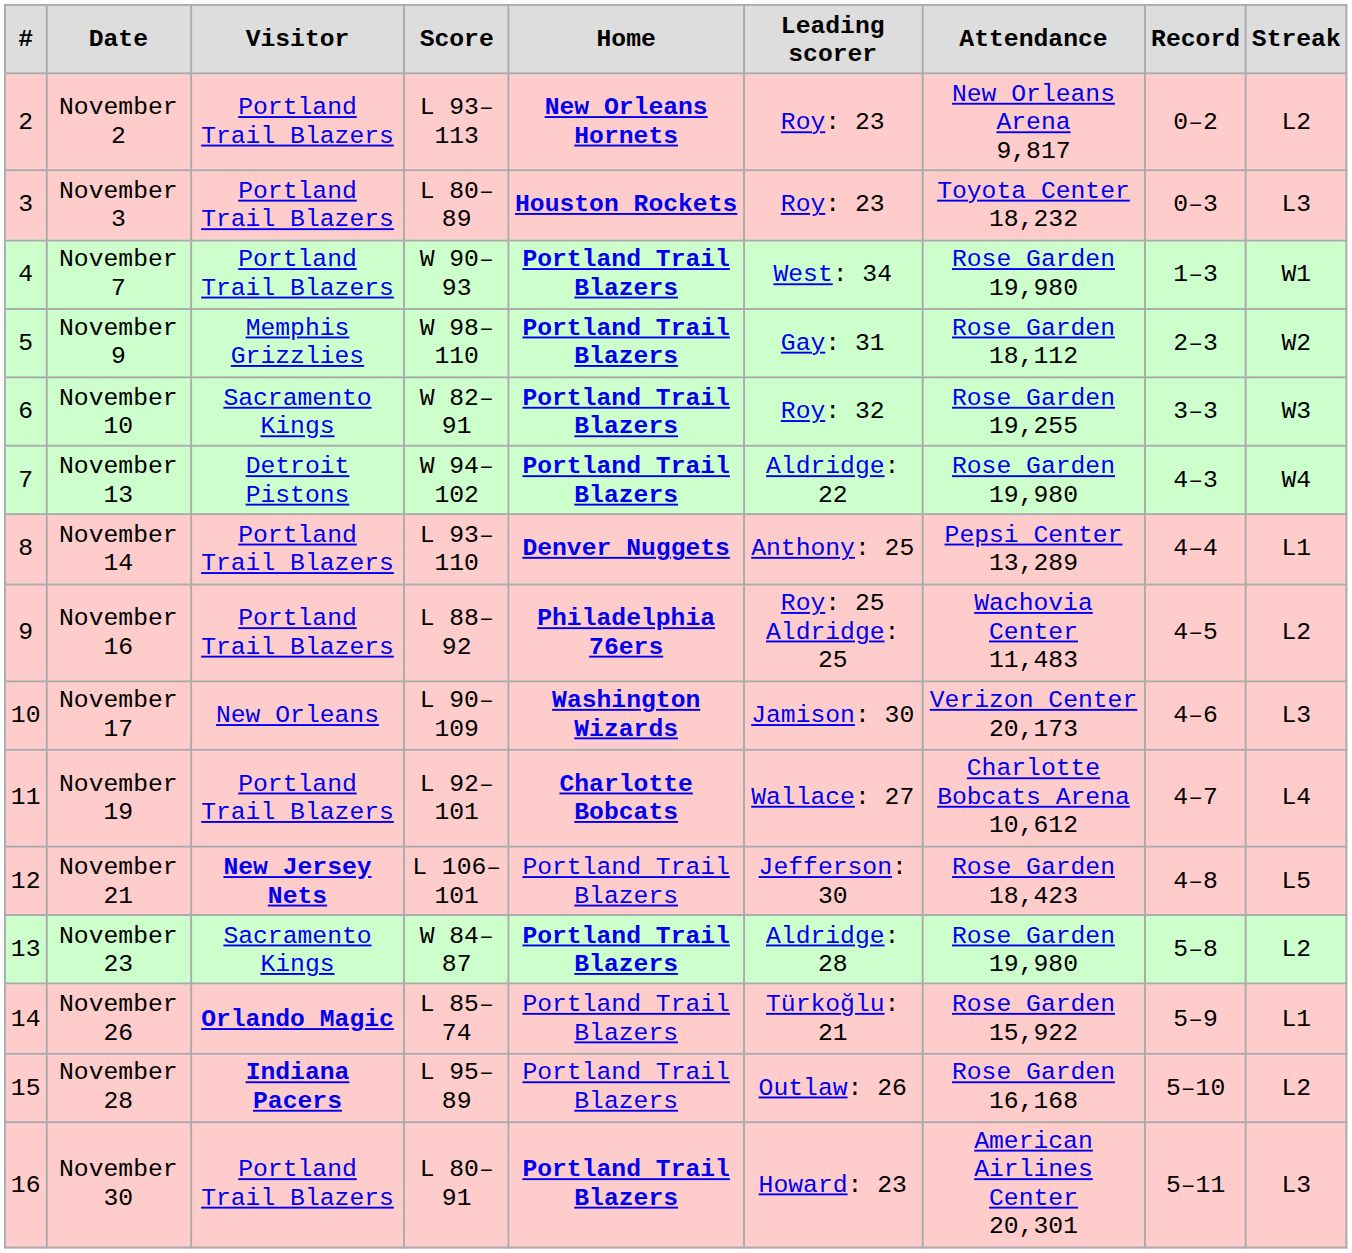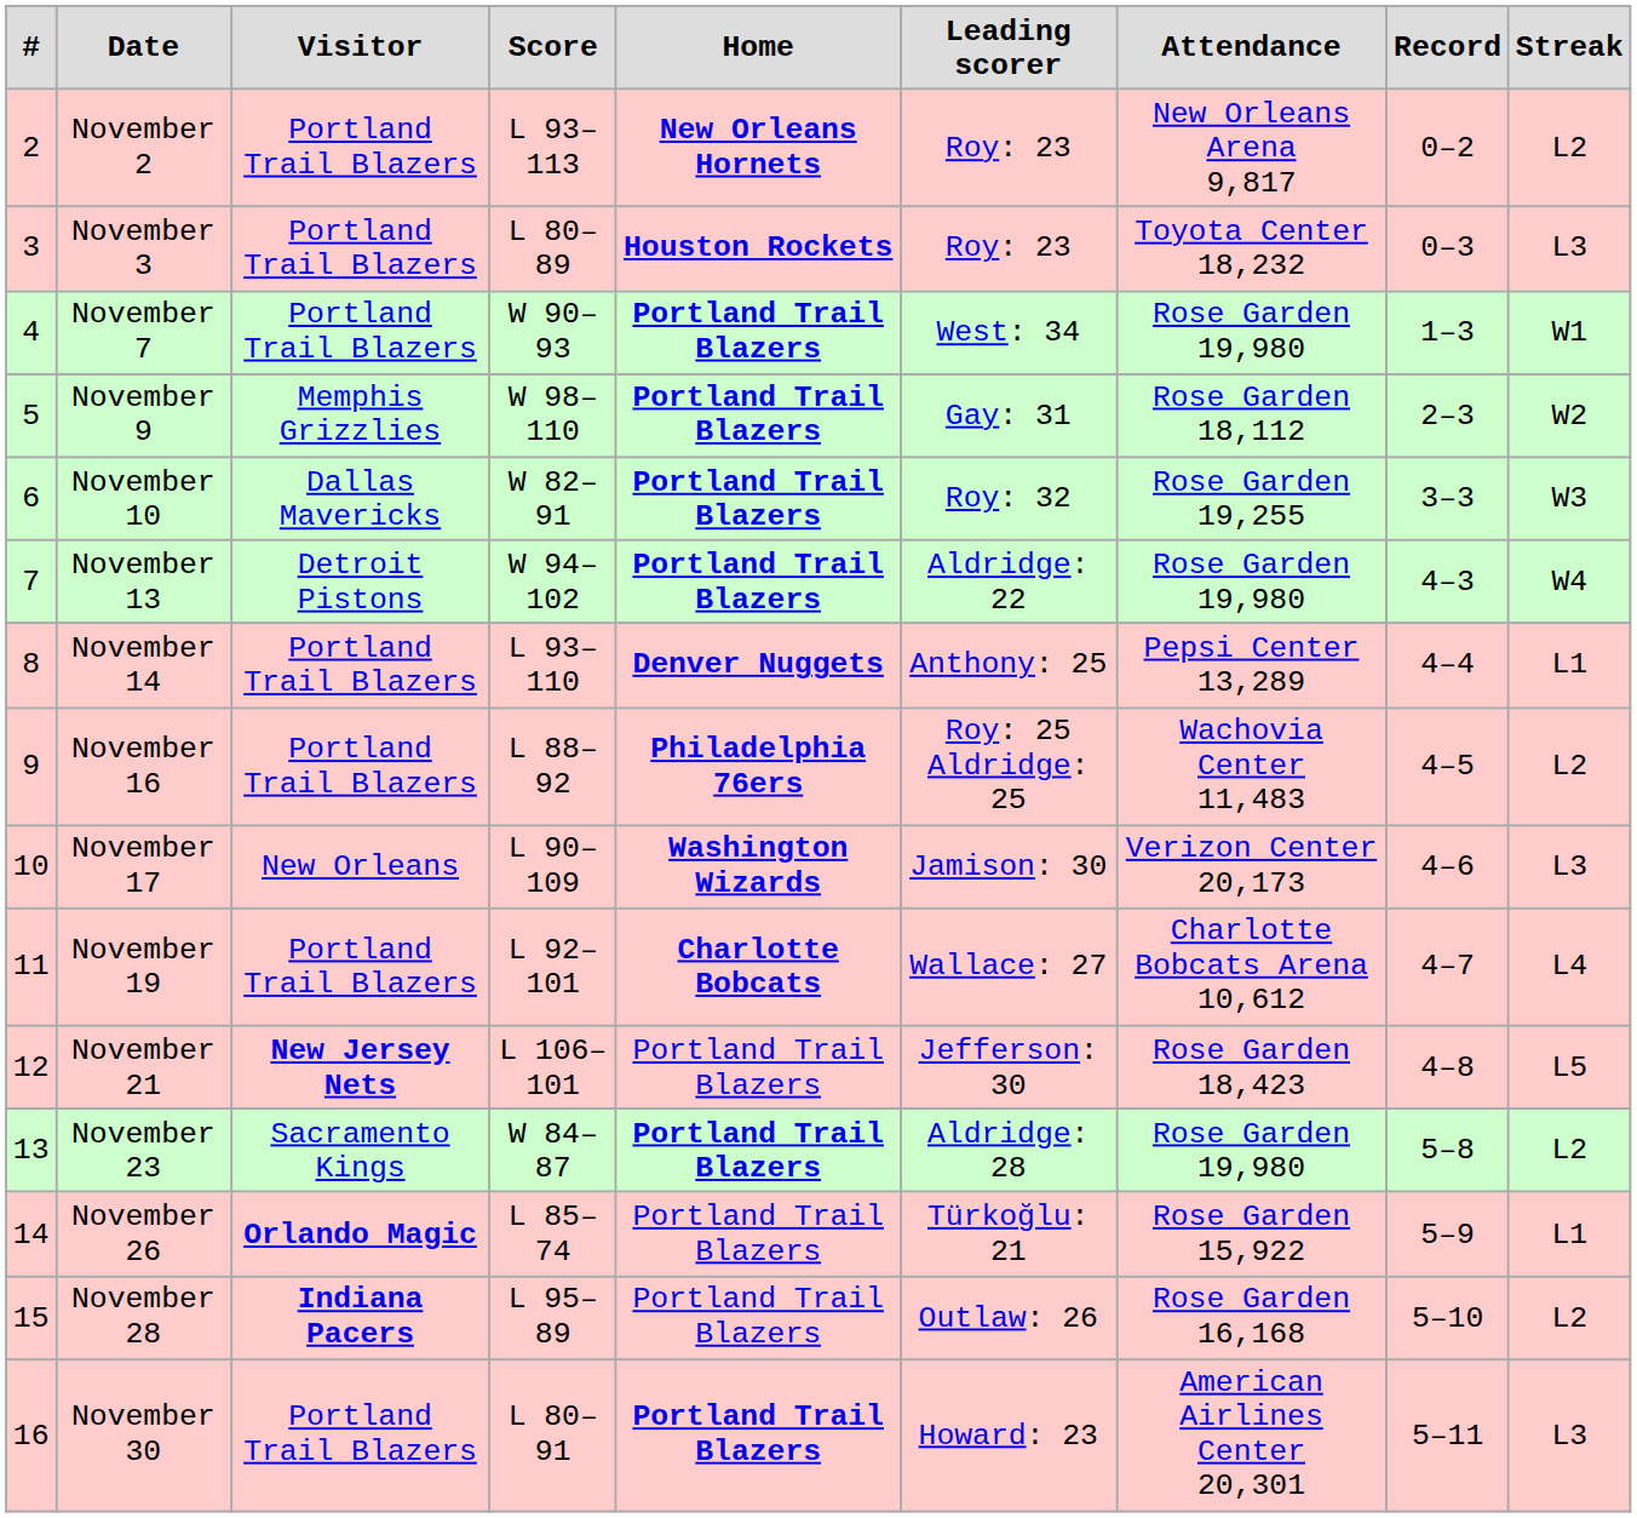 <table class="wikitable" width="80%">
 <tr align="center"  bgcolor="#dddddd">
 <td><strong>#</strong></td>
 <td><strong>Date</strong></td>
 <td><strong>Visitor</strong></td>
 <td><strong>Score</strong></td>
 <td><strong>Home</strong></td>
 <td><strong>Leading scorer</strong></td>
 <td><strong>Attendance</strong></td>
 <td><strong>Record</strong></td>
 <td><strong>Streak</strong></td>
 </tr>
 <tr align="center" bgcolor="#ffcccc">
 <td>2</td>
 <td>November 2</td>
 <td><a href='#'>Portland Trail Blazers</a></td>
 <td>L 93–113</td>
 <td><strong><a href='#'>New Orleans Hornets</a></strong></td>
 <td><a href='#'>Roy</a>: 23</td>
 <td><a href='#'>New Orleans Arena</a><br>9,817</td>
 <td>0–2</td>
 <td>L2</td>
 </tr>
 <tr align="center" bgcolor="#ffcccc">
 <td>3</td>
 <td>November 3</td>
 <td><a href='#'>Portland Trail Blazers</a></td>
 <td>L 80–89</td>
 <td><strong><a href='#'>Houston Rockets</a></strong></td>
 <td><a href='#'>Roy</a>: 23</td>
 <td><a href='#'>Toyota Center</a><br>18,232</td>
 <td>0–3</td>
 <td>L3</td>
 </tr>
 <tr align="center" bgcolor="#ccffcc">
 <td>4</td>
 <td>November 7</td>
 <td><a href='#'>Portland Trail Blazers</a></td>
 <td>W 90–93</td>
 <td><strong><a href='#'>Portland Trail Blazers</a></strong></td>
 <td><a href='#'>West</a>: 34</td>
 <td><a href='#'>Rose Garden</a><br>19,980</td>
 <td>1–3</td>
 <td>W1</td>
 </tr>
 <tr align="center" bgcolor="#ccffcc">
 <td>5</td>
 <td>November 9</td>
 <td><a href='#'>Memphis Grizzlies</a></td>
 <td>W 98–110</td>
 <td><strong><a href='#'>Portland Trail Blazers</a></strong></td>
 <td><a href='#'>Gay</a>: 31</td>
 <td><a href='#'>Rose Garden</a><br>18,112</td>
 <td>2–3</td>
 <td>W2</td>
 </tr>
 <tr align="center" bgcolor="#ccffcc">
 <td>6</td>
 <td>November 10</td>
-<td><a href='#'>Sacramento Kings</a></td>
+<td><a href='#'>Dallas Mavericks</a></td>
 <td>W 82–91</td>
 <td><strong><a href='#'>Portland Trail Blazers</a></strong></td>
 <td><a href='#'>Roy</a>: 32</td>
 <td><a href='#'>Rose Garden</a><br>19,255</td>
 <td>3–3</td>
 <td>W3</td>
 </tr>
 <tr align="center" bgcolor="#ccffcc">
 <td>7</td>
 <td>November 13</td>
 <td><a href='#'>Detroit Pistons</a></td>
 <td>W 94–102</td>
 <td><strong><a href='#'>Portland Trail Blazers</a></strong></td>
 <td><a href='#'>Aldridge</a>: 22</td>
 <td><a href='#'>Rose Garden</a><br>19,980</td>
 <td>4–3</td>
 <td>W4</td>
 </tr>
 <tr align="center" bgcolor="#ffcccc">
 <td>8</td>
 <td>November 14</td>
 <td><a href='#'>Portland Trail Blazers</a></td>
 <td>L 93–110</td>
 <td><strong><a href='#'>Denver Nuggets</a></strong></td>
 <td><a href='#'>Anthony</a>: 25</td>
 <td><a href='#'>Pepsi Center</a><br>13,289</td>
 <td>4–4</td>
 <td>L1</td>
 </tr>
 <tr align="center" bgcolor="#ffcccc">
 <td>9</td>
 <td>November 16</td>
 <td><a href='#'>Portland Trail Blazers</a></td>
 <td>L 88–92</td>
 <td><strong><a href='#'>Philadelphia 76ers</a></strong></td>
 <td><a href='#'>Roy</a>: 25<br><a href='#'>Aldridge</a>: 25</td>
 <td><a href='#'>Wachovia Center</a><br>11,483</td>
 <td>4–5</td>
 <td>L2</td>
 </tr>
 <tr align="center" bgcolor="#ffcccc">
 <td>10</td>
 <td>November 17</td>
 <td><a href='#'>New Orleans</a></td>
 <td>L 90–109</td>
 <td><strong><a href='#'>Washington Wizards</a></strong></td>
 <td><a href='#'>Jamison</a>: 30</td>
 <td><a href='#'>Verizon Center</a><br>20,173</td>
 <td>4–6</td>
 <td>L3</td>
 </tr>
 <tr align="center" bgcolor="#ffcccc">
 <td>11</td>
 <td>November 19</td>
 <td><a href='#'>Portland Trail Blazers</a></td>
 <td>L 92–101</td>
 <td><strong><a href='#'>Charlotte Bobcats</a></strong></td>
 <td><a href='#'>Wallace</a>: 27</td>
 <td><a href='#'>Charlotte Bobcats Arena</a><br>10,612</td>
 <td>4–7</td>
 <td>L4</td>
 </tr>
 <tr align="center" bgcolor="#ffcccc">
 <td>12</td>
 <td>November 21</td>
 <td><strong><a href='#'>New Jersey Nets</a></strong></td>
 <td>L 106–101</td>
 <td><a href='#'>Portland Trail Blazers</a></td>
 <td><a href='#'>Jefferson</a>: 30</td>
 <td><a href='#'>Rose Garden</a><br>18,423</td>
 <td>4–8</td>
 <td>L5</td>
 </tr>
 <tr align="center" bgcolor="#ccffcc">
 <td>13</td>
 <td>November 23</td>
 <td><a href='#'>Sacramento Kings</a></td>
 <td>W 84–87</td>
 <td><strong><a href='#'>Portland Trail Blazers</a></strong></td>
 <td><a href='#'>Aldridge</a>: 28</td>
 <td><a href='#'>Rose Garden</a><br>19,980</td>
 <td>5–8</td>
 <td>L2</td>
 </tr>
 <tr align="center" bgcolor="#ffcccc">
 <td>14</td>
 <td>November 26</td>
 <td><strong><a href='#'>Orlando Magic</a></strong></td>
 <td>L 85–74</td>
 <td><a href='#'>Portland Trail Blazers</a></td>
 <td><a href='#'>Türkoğlu</a>: 21</td>
 <td><a href='#'>Rose Garden</a><br>15,922</td>
 <td>5–9</td>
 <td>L1</td>
 </tr>
 <tr align="center" bgcolor="#ffcccc">
 <td>15</td>
 <td>November 28</td>
 <td><strong><a href='#'>Indiana Pacers</a></strong></td>
 <td>L 95–89</td>
 <td><a href='#'>Portland Trail Blazers</a></td>
 <td><a href='#'>Outlaw</a>: 26</td>
 <td><a href='#'>Rose Garden</a><br>16,168</td>
 <td>5–10</td>
 <td>L2</td>
 </tr>
 <tr align="center" bgcolor="#ffcccc">
 <td>16</td>
 <td>November 30</td>
 <td><a href='#'>Portland Trail Blazers</a></td>
 <td>L 80–91</td>
 <td><strong><a href='#'>Portland Trail Blazers</a></strong></td>
 <td><a href='#'>Howard</a>: 23</td>
 <td><a href='#'>American Airlines Center</a><br>20,301</td>
 <td>5–11</td>
 <td>L3</td>
 </tr>
 </table>
